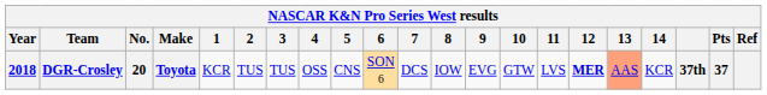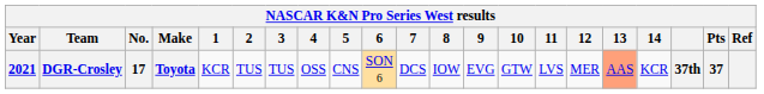 <table class="wikitable" style="text-align:center; font-size:85%">
 <tr>
 <th colspan=21><a href='#'>NASCAR K&N Pro Series West</a> results</th>
 </tr>
 <tr>
 <th>Year</th>
 <th>Team</th>
 <th>No.</th>
 <th>Make</th>
 <th>1</th>
 <th>2</th>
 <th>3</th>
 <th>4</th>
 <th>5</th>
 <th>6</th>
 <th>7</th>
 <th>8</th>
 <th>9</th>
 <th>10</th>
 <th>11</th>
 <th>12</th>
 <th>13</th>
 <th>14</th>
 <th></th>
 <th>Pts</th>
 <th>Ref</th>
 </tr>
 <tr>
-<th><a href='#'>2018</a></th>
+<th><a href='#'>2021</a></th>
 <th><a href='#'>DGR-Crosley</a></th>
-<th>20</th>
+<th>17</th>
 <th><a href='#'>Toyota</a></th>
 <td><a href='#'>KCR</a></td>
 <td><a href='#'>TUS</a></td>
 <td><a href='#'>TUS</a></td>
 <td><a href='#'>OSS</a></td>
 <td><a href='#'>CNS</a></td>
 <td style="background:#FFDF9F;"><a href='#'>SON</a><br><small>6</small></td>
 <td><a href='#'>DCS</a></td>
 <td><a href='#'>IOW</a></td>
 <td><a href='#'>EVG</a></td>
 <td><a href='#'>GTW</a></td>
 <td><a href='#'>LVS</a></td>
-<td><strong><a href='#'>MER</a></strong></td>
+<td><a href='#'>MER</a></td>
 <td style="background: lightsalmon;"><a href='#'>AAS</a></td>
 <td><a href='#'>KCR</a></td>
 <th>37th</th>
 <th>37</th>
 <th></th>
 </tr>
 </table>
